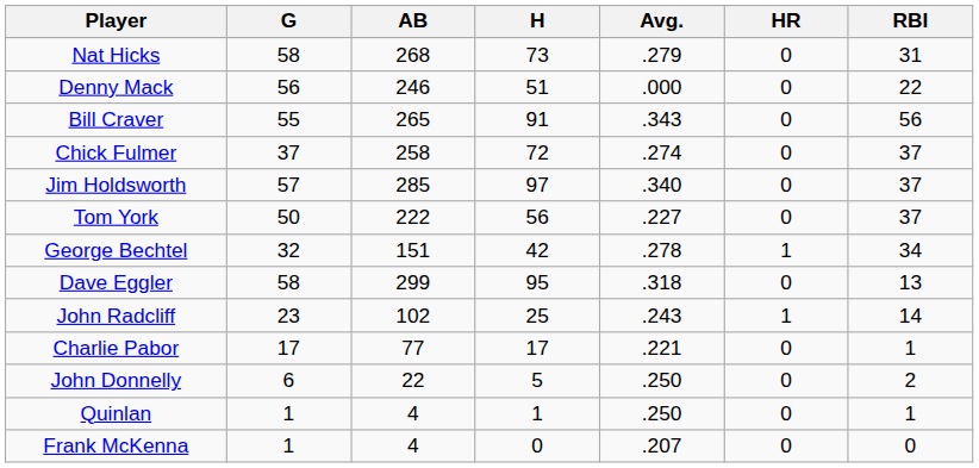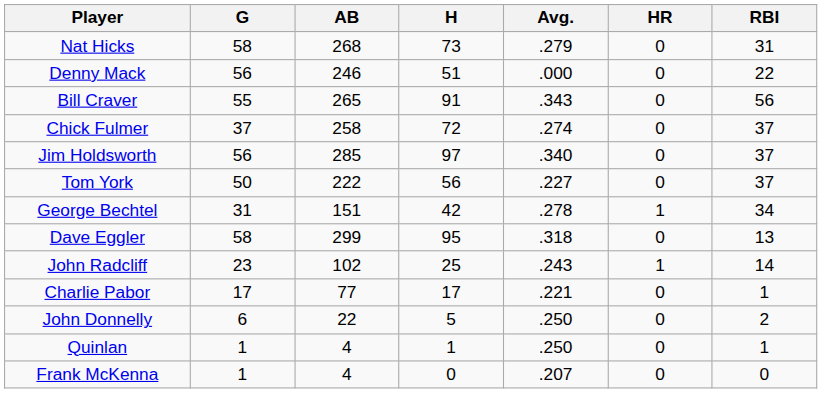 <table class="wikitable sortable">
 <tr>
 <th bgcolor="#DDDDFF" width="16%">Player</th>
 <th bgcolor="#DDDDFF" width="9%">G</th>
 <th bgcolor="#DDDDFF" width="9%">AB</th>
 <th bgcolor="#DDDDFF" width="9%">H</th>
 <th bgcolor="#DDDDFF" width="9%">Avg.</th>
 <th bgcolor="#DDDDFF" width="9%">HR</th>
 <th bgcolor="#DDDDFF" width="9%">RBI</th>
 </tr>
 <tr align=center>
 <td><a href='#'>Nat Hicks</a></td>
 <td>58</td>
 <td>268</td>
 <td>73</td>
 <td>.279</td>
 <td>0</td>
 <td>31</td>
 </tr>
 <tr align=center>
 <td><a href='#'>Denny Mack</a></td>
 <td>56</td>
 <td>246</td>
 <td>51</td>
 <td>.000</td>
 <td>0</td>
 <td>22</td>
 </tr>
 <tr align=center>
 <td><a href='#'>Bill Craver</a></td>
 <td>55</td>
 <td>265</td>
 <td>91</td>
 <td>.343</td>
 <td>0</td>
 <td>56</td>
 </tr>
 <tr align=center>
 <td><a href='#'>Chick Fulmer</a></td>
 <td>37</td>
 <td>258</td>
 <td>72</td>
 <td>.274</td>
 <td>0</td>
 <td>37</td>
 </tr>
 <tr align=center>
 <td><a href='#'>Jim Holdsworth</a></td>
-<td>57</td>
+<td>56</td>
 <td>285</td>
 <td>97</td>
 <td>.340</td>
 <td>0</td>
 <td>37</td>
 </tr>
 <tr align=center>
 <td><a href='#'>Tom York</a></td>
 <td>50</td>
 <td>222</td>
 <td>56</td>
 <td>.227</td>
 <td>0</td>
 <td>37</td>
 </tr>
 <tr align=center>
 <td><a href='#'>George Bechtel</a></td>
-<td>32</td>
+<td>31</td>
 <td>151</td>
 <td>42</td>
 <td>.278</td>
 <td>1</td>
 <td>34</td>
 </tr>
 <tr align=center>
 <td><a href='#'>Dave Eggler</a></td>
 <td>58</td>
 <td>299</td>
 <td>95</td>
 <td>.318</td>
 <td>0</td>
 <td>13</td>
 </tr>
 <tr align=center>
 <td><a href='#'>John Radcliff</a></td>
 <td>23</td>
 <td>102</td>
 <td>25</td>
 <td>.243</td>
 <td>1</td>
 <td>14</td>
 </tr>
 <tr align=center>
 <td><a href='#'>Charlie Pabor</a></td>
 <td>17</td>
 <td>77</td>
 <td>17</td>
 <td>.221</td>
 <td>0</td>
 <td>1</td>
 </tr>
 <tr align=center>
 <td><a href='#'>John Donnelly</a></td>
 <td>6</td>
 <td>22</td>
 <td>5</td>
 <td>.250</td>
 <td>0</td>
 <td>2</td>
 </tr>
 <tr align=center>
 <td><a href='#'>Quinlan</a></td>
 <td>1</td>
 <td>4</td>
 <td>1</td>
 <td>.250</td>
 <td>0</td>
 <td>1</td>
 </tr>
 <tr align=center>
 <td><a href='#'>Frank McKenna</a></td>
 <td>1</td>
 <td>4</td>
 <td>0</td>
 <td>.207</td>
 <td>0</td>
 <td>0</td>
 </tr>
 </table>
